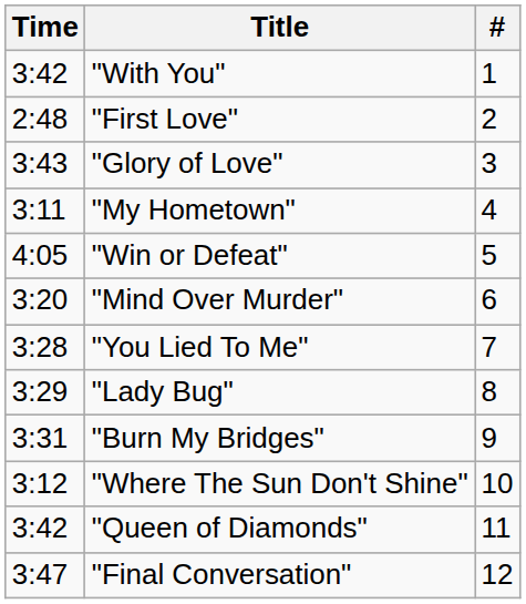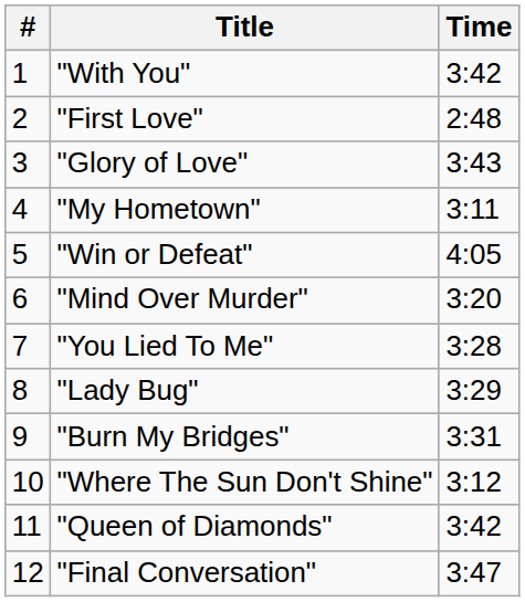 <table class="wikitable">
 <tr>
+<th align="center">#</th>
+<th align="center">Title</th>
 <th align="center">Time</th>
-<th align="center">Title</th>
-<th align="center">#</th>
 </tr>
 <tr>
+<td>1</td>
+<td>"With You"</td>
 <td>3:42</td>
-<td>"With You"</td>
-<td>1</td>
 </tr>
 <tr>
+<td>2</td>
+<td>"First Love"</td>
 <td>2:48</td>
-<td>"First Love"</td>
-<td>2</td>
 </tr>
 <tr>
+<td>3</td>
+<td>"Glory of Love"</td>
 <td>3:43</td>
-<td>"Glory of Love"</td>
-<td>3</td>
 </tr>
 <tr>
+<td>4</td>
+<td>"My Hometown"</td>
 <td>3:11</td>
-<td>"My Hometown"</td>
-<td>4</td>
 </tr>
 <tr>
+<td>5</td>
+<td>"Win or Defeat"</td>
 <td>4:05</td>
-<td>"Win or Defeat"</td>
-<td>5</td>
 </tr>
 <tr>
+<td>6</td>
+<td>"Mind Over Murder"</td>
 <td>3:20</td>
-<td>"Mind Over Murder"</td>
-<td>6</td>
 </tr>
 <tr>
+<td>7</td>
+<td>"You Lied To Me"</td>
 <td>3:28</td>
-<td>"You Lied To Me"</td>
-<td>7</td>
 </tr>
 <tr>
+<td>8</td>
+<td>"Lady Bug"</td>
 <td>3:29</td>
-<td>"Lady Bug"</td>
-<td>8</td>
 </tr>
 <tr>
+<td>9</td>
+<td>"Burn My Bridges"</td>
 <td>3:31</td>
-<td>"Burn My Bridges"</td>
-<td>9</td>
 </tr>
 <tr>
+<td>10</td>
+<td>"Where The Sun Don't Shine"</td>
 <td>3:12</td>
-<td>"Where The Sun Don't Shine"</td>
-<td>10</td>
 </tr>
 <tr>
+<td>11</td>
+<td>"Queen of Diamonds"</td>
 <td>3:42</td>
-<td>"Queen of Diamonds"</td>
-<td>11</td>
 </tr>
 <tr>
+<td>12</td>
+<td>"Final Conversation"</td>
 <td>3:47</td>
-<td>"Final Conversation"</td>
-<td>12</td>
 </tr>
 </table>
